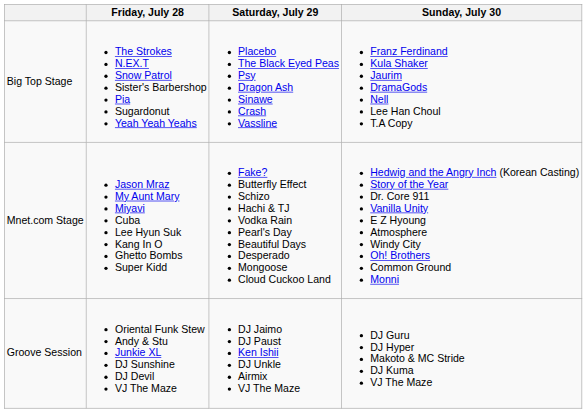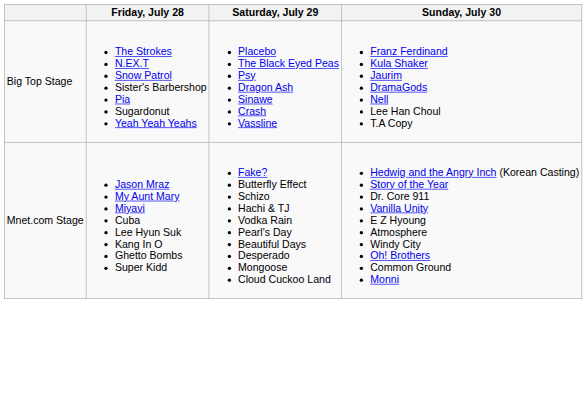 <table class="wikitable">
 <tr>
 <th></th>
 <th>Friday, July 28</th>
 <th>Saturday, July 29</th>
 <th>Sunday, July 30</th>
 </tr>
 <tr>
 <td>Big Top Stage</td>
 <td><br><ul><li><a href='#'>The Strokes</a></li><li><a href='#'>N.EX.T</a></li><li><a href='#'>Snow Patrol</a></li><li>Sister's Barbershop</li><li><a href='#'>Pia</a></li><li>Sugardonut</li><li><a href='#'>Yeah Yeah Yeahs</a></li></ul></td>
 <td><br><ul><li><a href='#'>Placebo</a></li><li><a href='#'>The Black Eyed Peas</a></li><li><a href='#'>Psy</a></li><li><a href='#'>Dragon Ash</a></li><li><a href='#'>Sinawe</a></li><li><a href='#'>Crash</a></li><li><a href='#'>Vassline</a></li></ul></td>
 <td><br><ul><li><a href='#'>Franz Ferdinand</a></li><li><a href='#'>Kula Shaker</a></li><li><a href='#'>Jaurim</a></li><li><a href='#'>DramaGods</a></li><li><a href='#'>Nell</a></li><li>Lee Han Choul</li><li>T.A Copy</li></ul></td>
 </tr>
 <tr>
 <td>Mnet.com Stage</td>
 <td><br><ul><li><a href='#'>Jason Mraz</a></li><li><a href='#'>My Aunt Mary</a></li><li><a href='#'>Miyavi</a></li><li>Cuba</li><li>Lee Hyun Suk</li><li>Kang In O</li><li>Ghetto Bombs</li><li>Super Kidd</li></ul></td>
 <td><br><ul><li><a href='#'>Fake?</a></li><li>Butterfly Effect</li><li>Schizo</li><li>Hachi & TJ</li><li>Vodka Rain</li><li>Pearl's Day</li><li>Beautiful Days</li><li>Desperado</li><li>Mongoose</li><li>Cloud Cuckoo Land</li></ul></td>
 <td><br><ul><li><a href='#'>Hedwig and the Angry Inch</a> (Korean Casting)</li><li><a href='#'>Story of the Year</a></li><li>Dr. Core 911</li><li><a href='#'>Vanilla Unity</a></li><li>E Z Hyoung</li><li>Atmosphere</li><li>Windy City</li><li><a href='#'>Oh! Brothers</a></li><li>Common Ground</li><li><a href='#'>Monni</a></li></ul></td>
 </tr>
-<tr>
-<td>Groove Session</td>
-<td><br><ul><li>Oriental Funk Stew</li><li>Andy & Stu</li><li><a href='#'>Junkie XL</a></li><li>DJ Sunshine</li><li>DJ Devil</li><li>VJ The Maze</li></ul></td>
-<td><br><ul><li>DJ Jaimo</li><li>DJ Paust</li><li><a href='#'>Ken Ishii</a></li><li>DJ Unkle</li><li>Airmix</li><li>VJ The Maze</li></ul></td>
-<td><br><ul><li>DJ Guru</li><li>DJ Hyper</li><li>Makoto & MC Stride</li><li>DJ Kuma</li><li>VJ The Maze</li></ul></td>
-</tr>
 </table>
